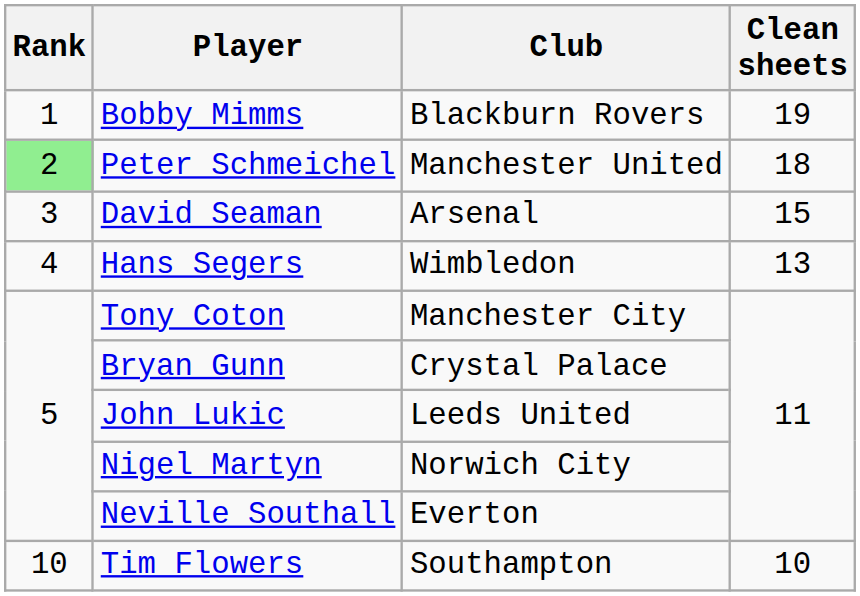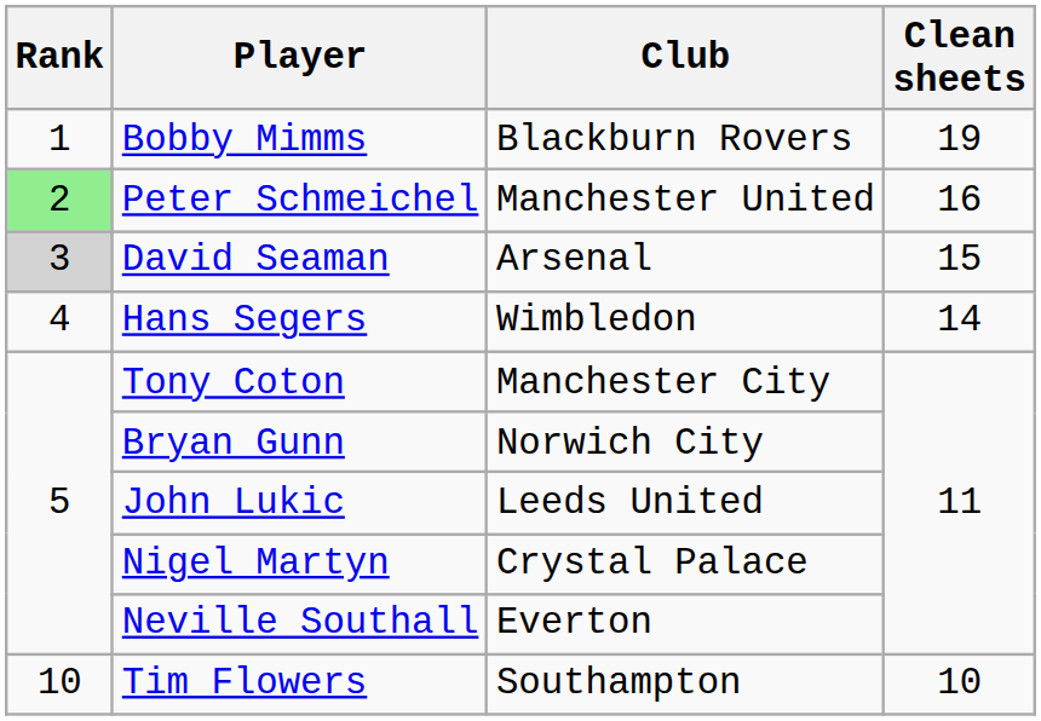 <table class="wikitable" style="text-align:center">
 <tr>
 <th>Rank</th>
 <th>Player</th>
 <th>Club</th>
 <th>Clean<br>sheets</th>
 </tr>
 <tr>
 <td>1</td>
 <td align="left"> <a href='#'>Bobby Mimms</a></td>
 <td align="left">Blackburn Rovers</td>
 <td>19</td>
 </tr>
 <tr>
 <td style="background: lightgreen;">2</td>
 <td align="left"> <a href='#'>Peter Schmeichel</a></td>
 <td align="left">Manchester United</td>
-<td>18</td>
+<td>16</td>
 </tr>
 <tr>
-<td>3</td>
+<td style="background: lightgrey;">3</td>
 <td align="left"> <a href='#'>David Seaman</a></td>
 <td align="left">Arsenal</td>
 <td>15</td>
 </tr>
 <tr>
 <td>4</td>
 <td align="left"> <a href='#'>Hans Segers</a></td>
 <td align="left">Wimbledon</td>
-<td>13</td>
+<td>14</td>
 </tr>
 <tr>
 <td rowspan="5">5</td>
 <td align="left"> <a href='#'>Tony Coton</a></td>
 <td align="left">Manchester City</td>
 <td rowspan="5">11</td>
 </tr>
 <tr>
 <td align="left"> <a href='#'>Bryan Gunn</a></td>
-<td align="left">Crystal Palace</td>
+<td align="left">Norwich City</td>
 </tr>
 <tr>
 <td align="left"> <a href='#'>John Lukic</a></td>
 <td align="left">Leeds United</td>
 </tr>
 <tr>
 <td align="left"> <a href='#'>Nigel Martyn</a></td>
-<td align="left">Norwich City</td>
+<td align="left">Crystal Palace</td>
 </tr>
 <tr>
 <td align="left"> <a href='#'>Neville Southall</a></td>
 <td align="left">Everton</td>
 </tr>
 <tr>
 <td>10</td>
 <td align="left"> <a href='#'>Tim Flowers</a></td>
 <td align="left">Southampton</td>
 <td>10</td>
 </tr>
 </table>
